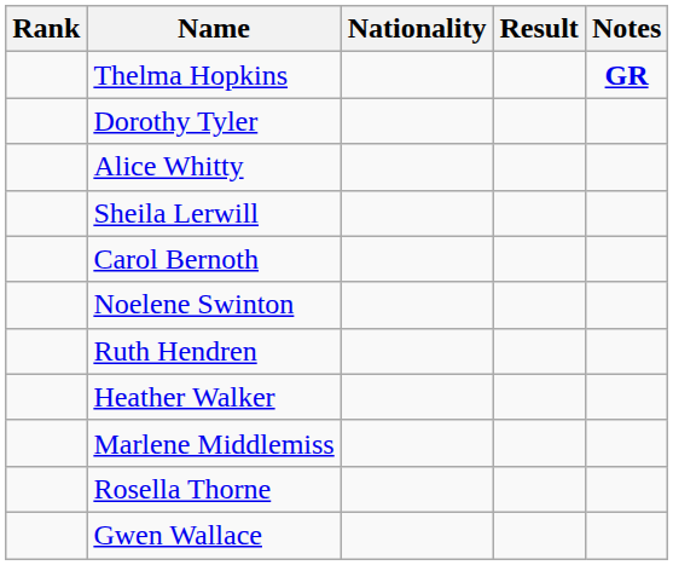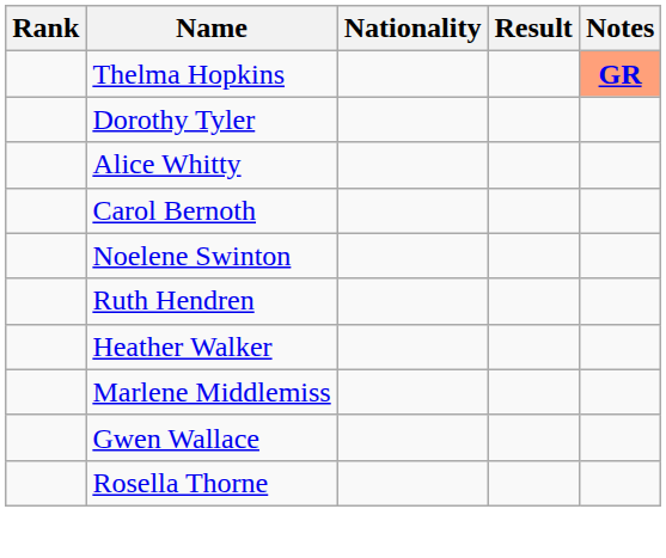 <table class="wikitable sortable" style=" text-align:center">
 <tr>
 <th>Rank</th>
 <th>Name</th>
 <th>Nationality</th>
 <th>Result</th>
 <th>Notes</th>
 </tr>
 <tr>
 <td></td>
 <td align=left><a href='#'>Thelma Hopkins</a></td>
 <td align=left></td>
 <td></td>
-<td><strong><a href='#'>GR</a></strong></td>
+<td style="background: lightsalmon;"><strong><a href='#'>GR</a></strong></td>
 </tr>
 <tr>
 <td></td>
 <td align=left><a href='#'>Dorothy Tyler</a></td>
 <td align=left></td>
 <td></td>
 <td></td>
 </tr>
 <tr>
 <td></td>
 <td align=left><a href='#'>Alice Whitty</a></td>
-<td align=left></td>
-<td></td>
-<td></td>
-</tr>
-<tr>
-<td></td>
-<td align=left><a href='#'>Sheila Lerwill</a></td>
 <td align=left></td>
 <td></td>
 <td></td>
 </tr>
 <tr>
 <td></td>
 <td align=left><a href='#'>Carol Bernoth</a></td>
 <td align=left></td>
 <td></td>
 <td></td>
 </tr>
 <tr>
 <td></td>
 <td align=left><a href='#'>Noelene Swinton</a></td>
 <td align=left></td>
 <td></td>
 <td></td>
 </tr>
 <tr>
 <td></td>
 <td align=left><a href='#'>Ruth Hendren</a></td>
 <td align=left></td>
 <td></td>
 <td></td>
 </tr>
 <tr>
 <td></td>
 <td align=left><a href='#'>Heather Walker</a></td>
 <td align=left></td>
 <td></td>
 <td></td>
 </tr>
 <tr>
 <td></td>
 <td align=left><a href='#'>Marlene Middlemiss</a></td>
 <td align=left></td>
 <td></td>
 <td></td>
 </tr>
 <tr>
 <td></td>
-<td align=left><a href='#'>Rosella Thorne</a></td>
+<td align=left><a href='#'>Gwen Wallace</a></td>
 <td align=left></td>
 <td></td>
 <td></td>
 </tr>
 <tr>
 <td></td>
-<td align=left><a href='#'>Gwen Wallace</a></td>
+<td align=left><a href='#'>Rosella Thorne</a></td>
 <td align=left></td>
 <td></td>
 <td></td>
 </tr>
 </table>
